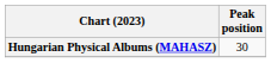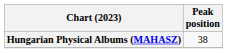 <table class="wikitable sortable plainrowheaders" style="text-align:center">
 <tr>
 <th scope="col">Chart (2023)</th>
 <th scope="col">Peak<br>position</th>
 </tr>
 <tr>
 <th scope="row">Hungarian Physical Albums (<a href='#'>MAHASZ</a>)</th>
-<td>30</td>
+<td>38</td>
 </tr>
 <tr>
 </tr>
 <tr>
 </tr>
 <tr>
 </tr>
 <tr>
 </tr>
 </table>
